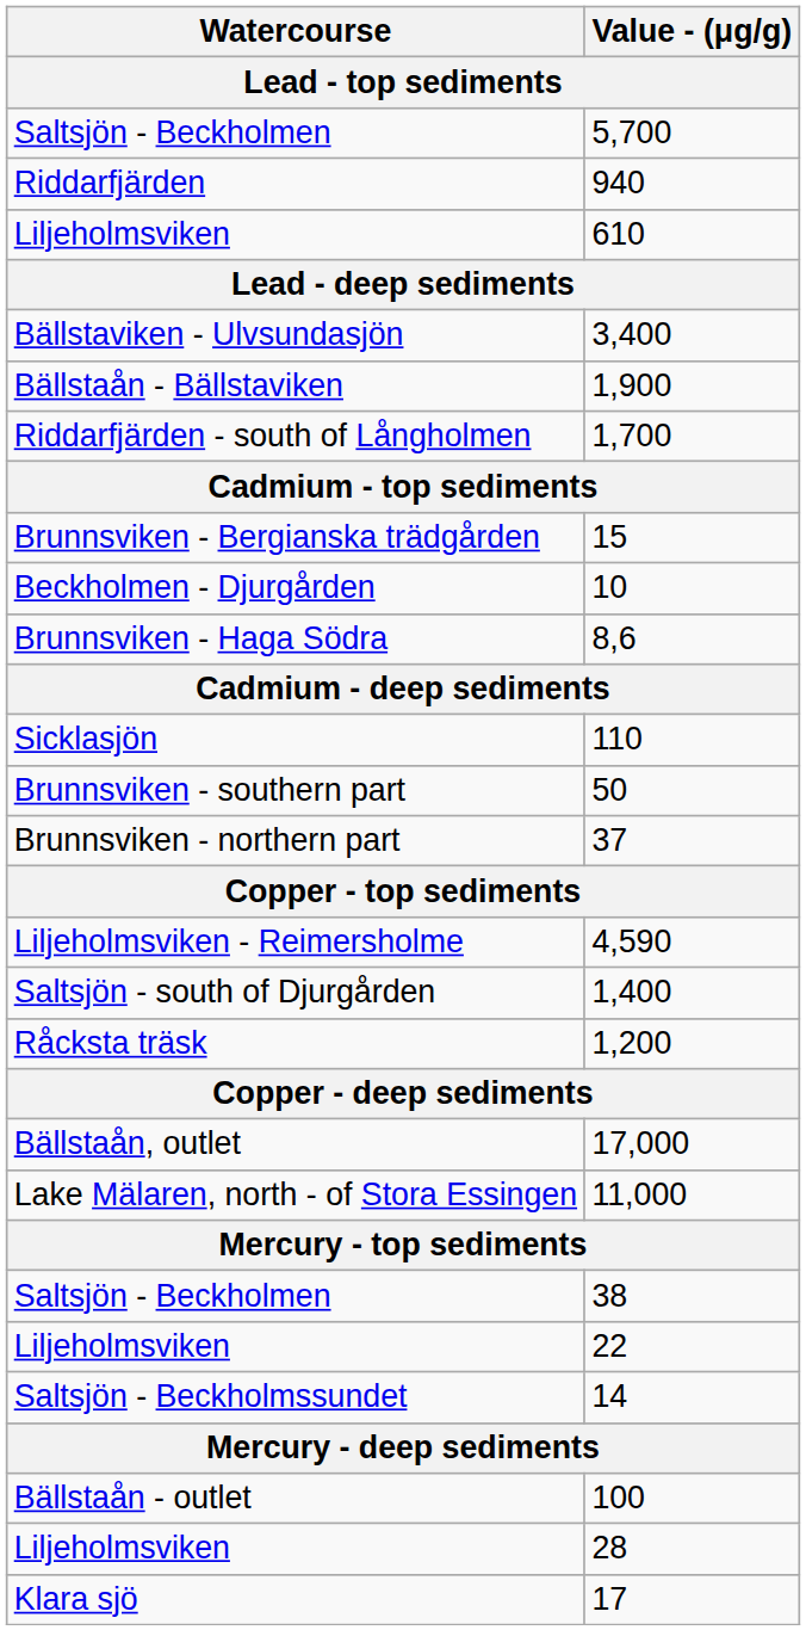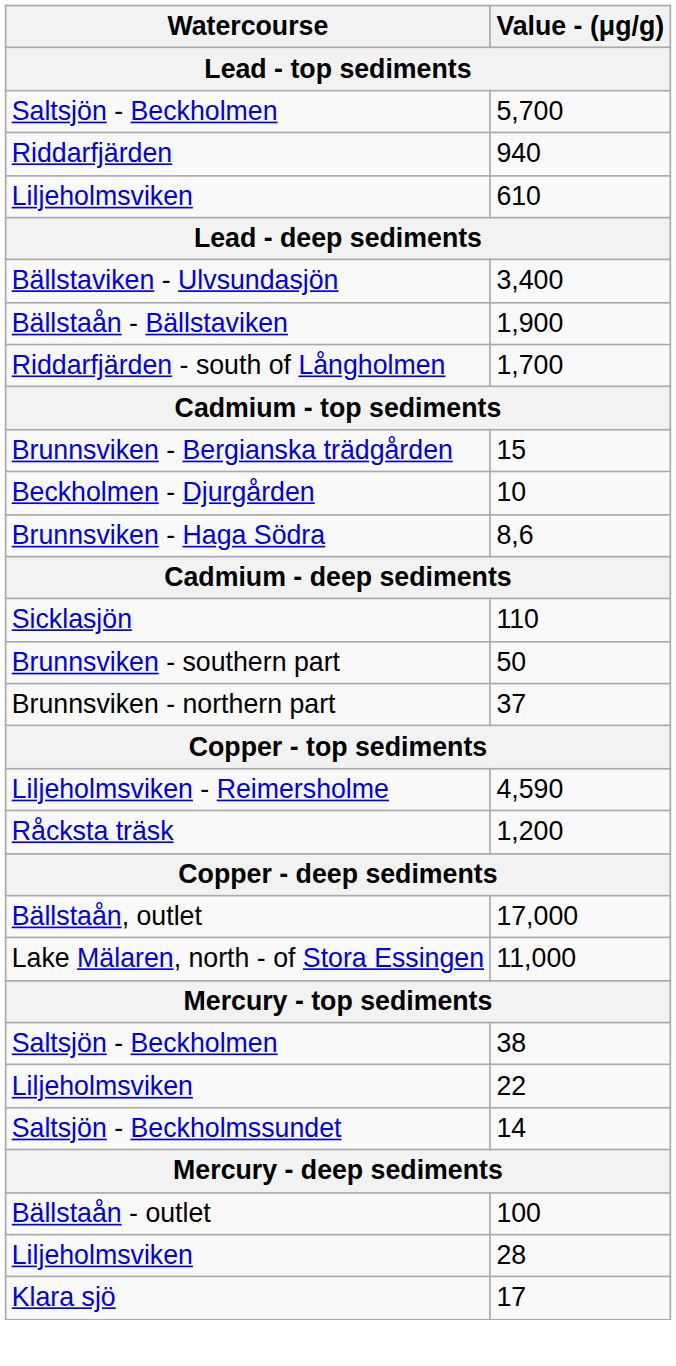 <table class="wikitable" align="right">
 <tr>
 <th>Watercourse</th>
 <th>Value - (μg/g)</th>
 </tr>
 <tr>
 <th colspan="2">Lead - top sediments</th>
 </tr>
 <tr>
 <td><a href='#'>Saltsjön</a> - <a href='#'>Beckholmen</a></td>
 <td>5,700</td>
 </tr>
 <tr>
 <td><a href='#'>Riddarfjärden</a></td>
 <td>940</td>
 </tr>
 <tr>
 <td><a href='#'>Liljeholmsviken</a></td>
 <td>610</td>
 </tr>
 <tr>
 <th colspan="2">Lead - deep sediments</th>
 </tr>
 <tr>
 <td><a href='#'>Bällstaviken</a> - <a href='#'>Ulvsundasjön</a></td>
 <td>3,400</td>
 </tr>
 <tr>
 <td><a href='#'>Bällstaån</a> - <a href='#'>Bällstaviken</a></td>
 <td>1,900</td>
 </tr>
 <tr>
 <td><a href='#'>Riddarfjärden</a> - south of <a href='#'>Långholmen</a></td>
 <td>1,700</td>
 </tr>
 <tr>
 <th colspan="2">Cadmium - top sediments</th>
 </tr>
 <tr>
 <td><a href='#'>Brunnsviken</a> - <a href='#'>Bergianska trädgården</a></td>
 <td>15</td>
 </tr>
 <tr>
 <td><a href='#'>Beckholmen</a> - <a href='#'>Djurgården</a></td>
 <td>10</td>
 </tr>
 <tr>
 <td><a href='#'>Brunnsviken</a> - <a href='#'>Haga Södra</a></td>
 <td>8,6</td>
 </tr>
 <tr>
 <th colspan="2">Cadmium - deep sediments</th>
 </tr>
 <tr>
 <td><a href='#'>Sicklasjön</a></td>
 <td>110</td>
 </tr>
 <tr>
 <td><a href='#'>Brunnsviken</a> - southern part</td>
 <td>50</td>
 </tr>
 <tr>
 <td>Brunnsviken - northern part</td>
 <td>37</td>
 </tr>
 <tr>
 <th colspan="2">Copper - top sediments</th>
 </tr>
 <tr>
 <td><a href='#'>Liljeholmsviken</a> - <a href='#'>Reimersholme</a></td>
 <td>4,590</td>
 </tr>
 <tr>
-<td><a href='#'>Saltsjön</a> - south of Djurgården</td>
-<td>1,400</td>
-</tr>
-<tr>
 <td><a href='#'>Råcksta träsk</a></td>
 <td>1,200</td>
 </tr>
 <tr>
 <th colspan="2">Copper - deep sediments</th>
 </tr>
 <tr>
 <td><a href='#'>Bällstaån</a>, outlet</td>
 <td>17,000</td>
 </tr>
 <tr>
 <td>Lake <a href='#'>Mälaren</a>, north - of <a href='#'>Stora Essingen</a></td>
 <td>11,000</td>
 </tr>
 <tr>
 <th colspan="2">Mercury - top sediments</th>
 </tr>
 <tr>
 <td><a href='#'>Saltsjön</a> - <a href='#'>Beckholmen</a></td>
 <td>38</td>
 </tr>
 <tr>
 <td><a href='#'>Liljeholmsviken</a></td>
 <td>22</td>
 </tr>
 <tr>
 <td><a href='#'>Saltsjön</a> - <a href='#'>Beckholmssundet</a></td>
 <td>14</td>
 </tr>
 <tr>
 <th colspan="2">Mercury - deep sediments</th>
 </tr>
 <tr>
 <td><a href='#'>Bällstaån</a> - outlet</td>
 <td>100</td>
 </tr>
 <tr>
 <td><a href='#'>Liljeholmsviken</a></td>
 <td>28</td>
 </tr>
 <tr>
 <td><a href='#'>Klara sjö</a></td>
 <td>17</td>
 </tr>
 </table>
